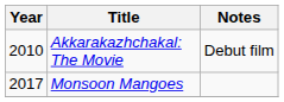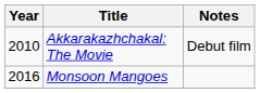 <table class=wikitable>
 <tr>
 <th>Year</th>
 <th width=150>Title</th>
 <th>Notes</th>
 </tr>
 <tr>
 <td>2010</td>
 <td><em><a href='#'>Akkarakazhchakal: The Movie</a></em></td>
 <td>Debut film</td>
 </tr>
 <tr>
-<td>2017</td>
+<td>2016</td>
 <td><em><a href='#'>Monsoon Mangoes</a></em></td>
 <td></td>
 </tr>
 <tr>
 </tr>
 </table>
